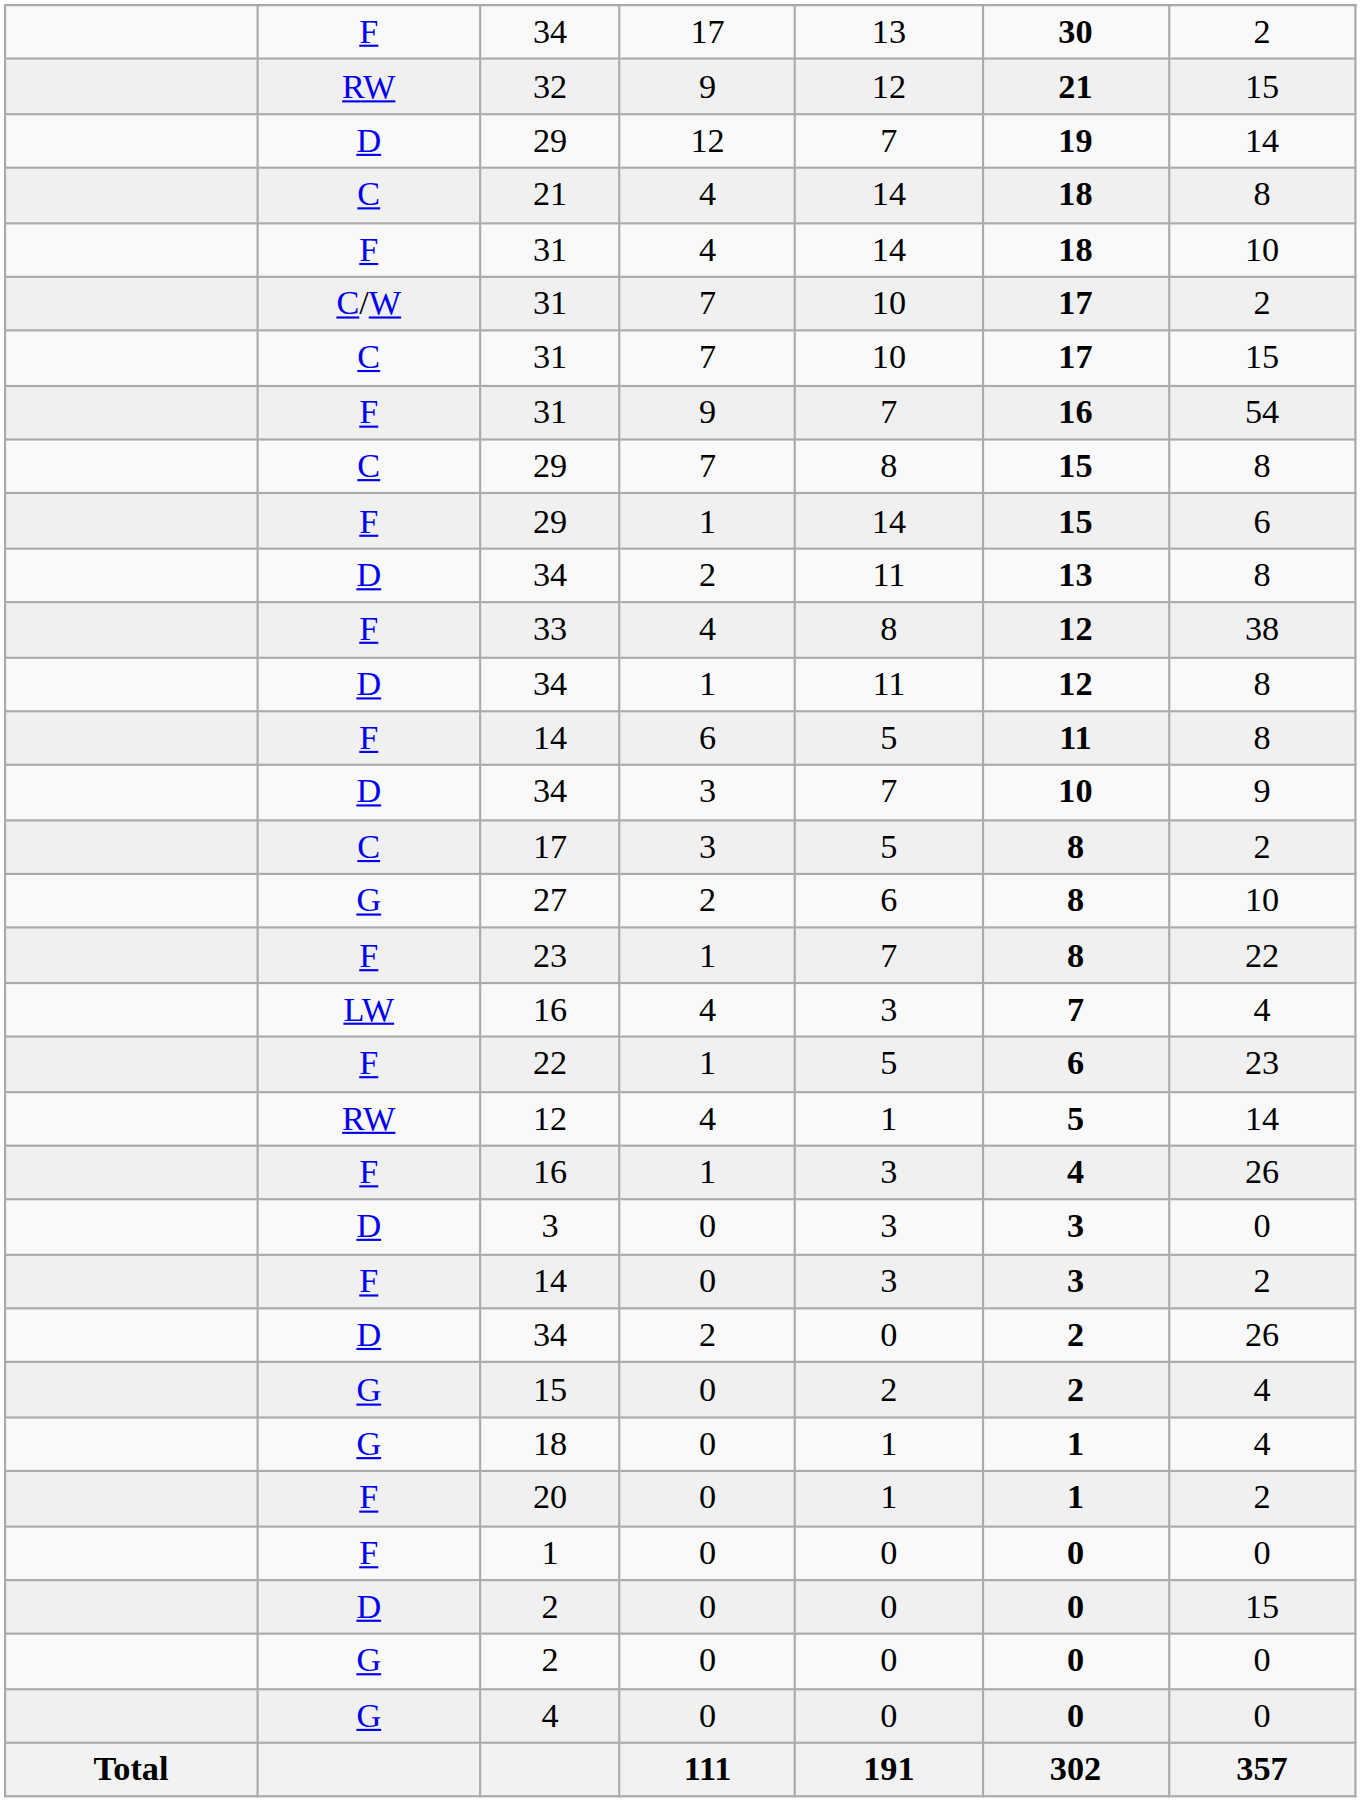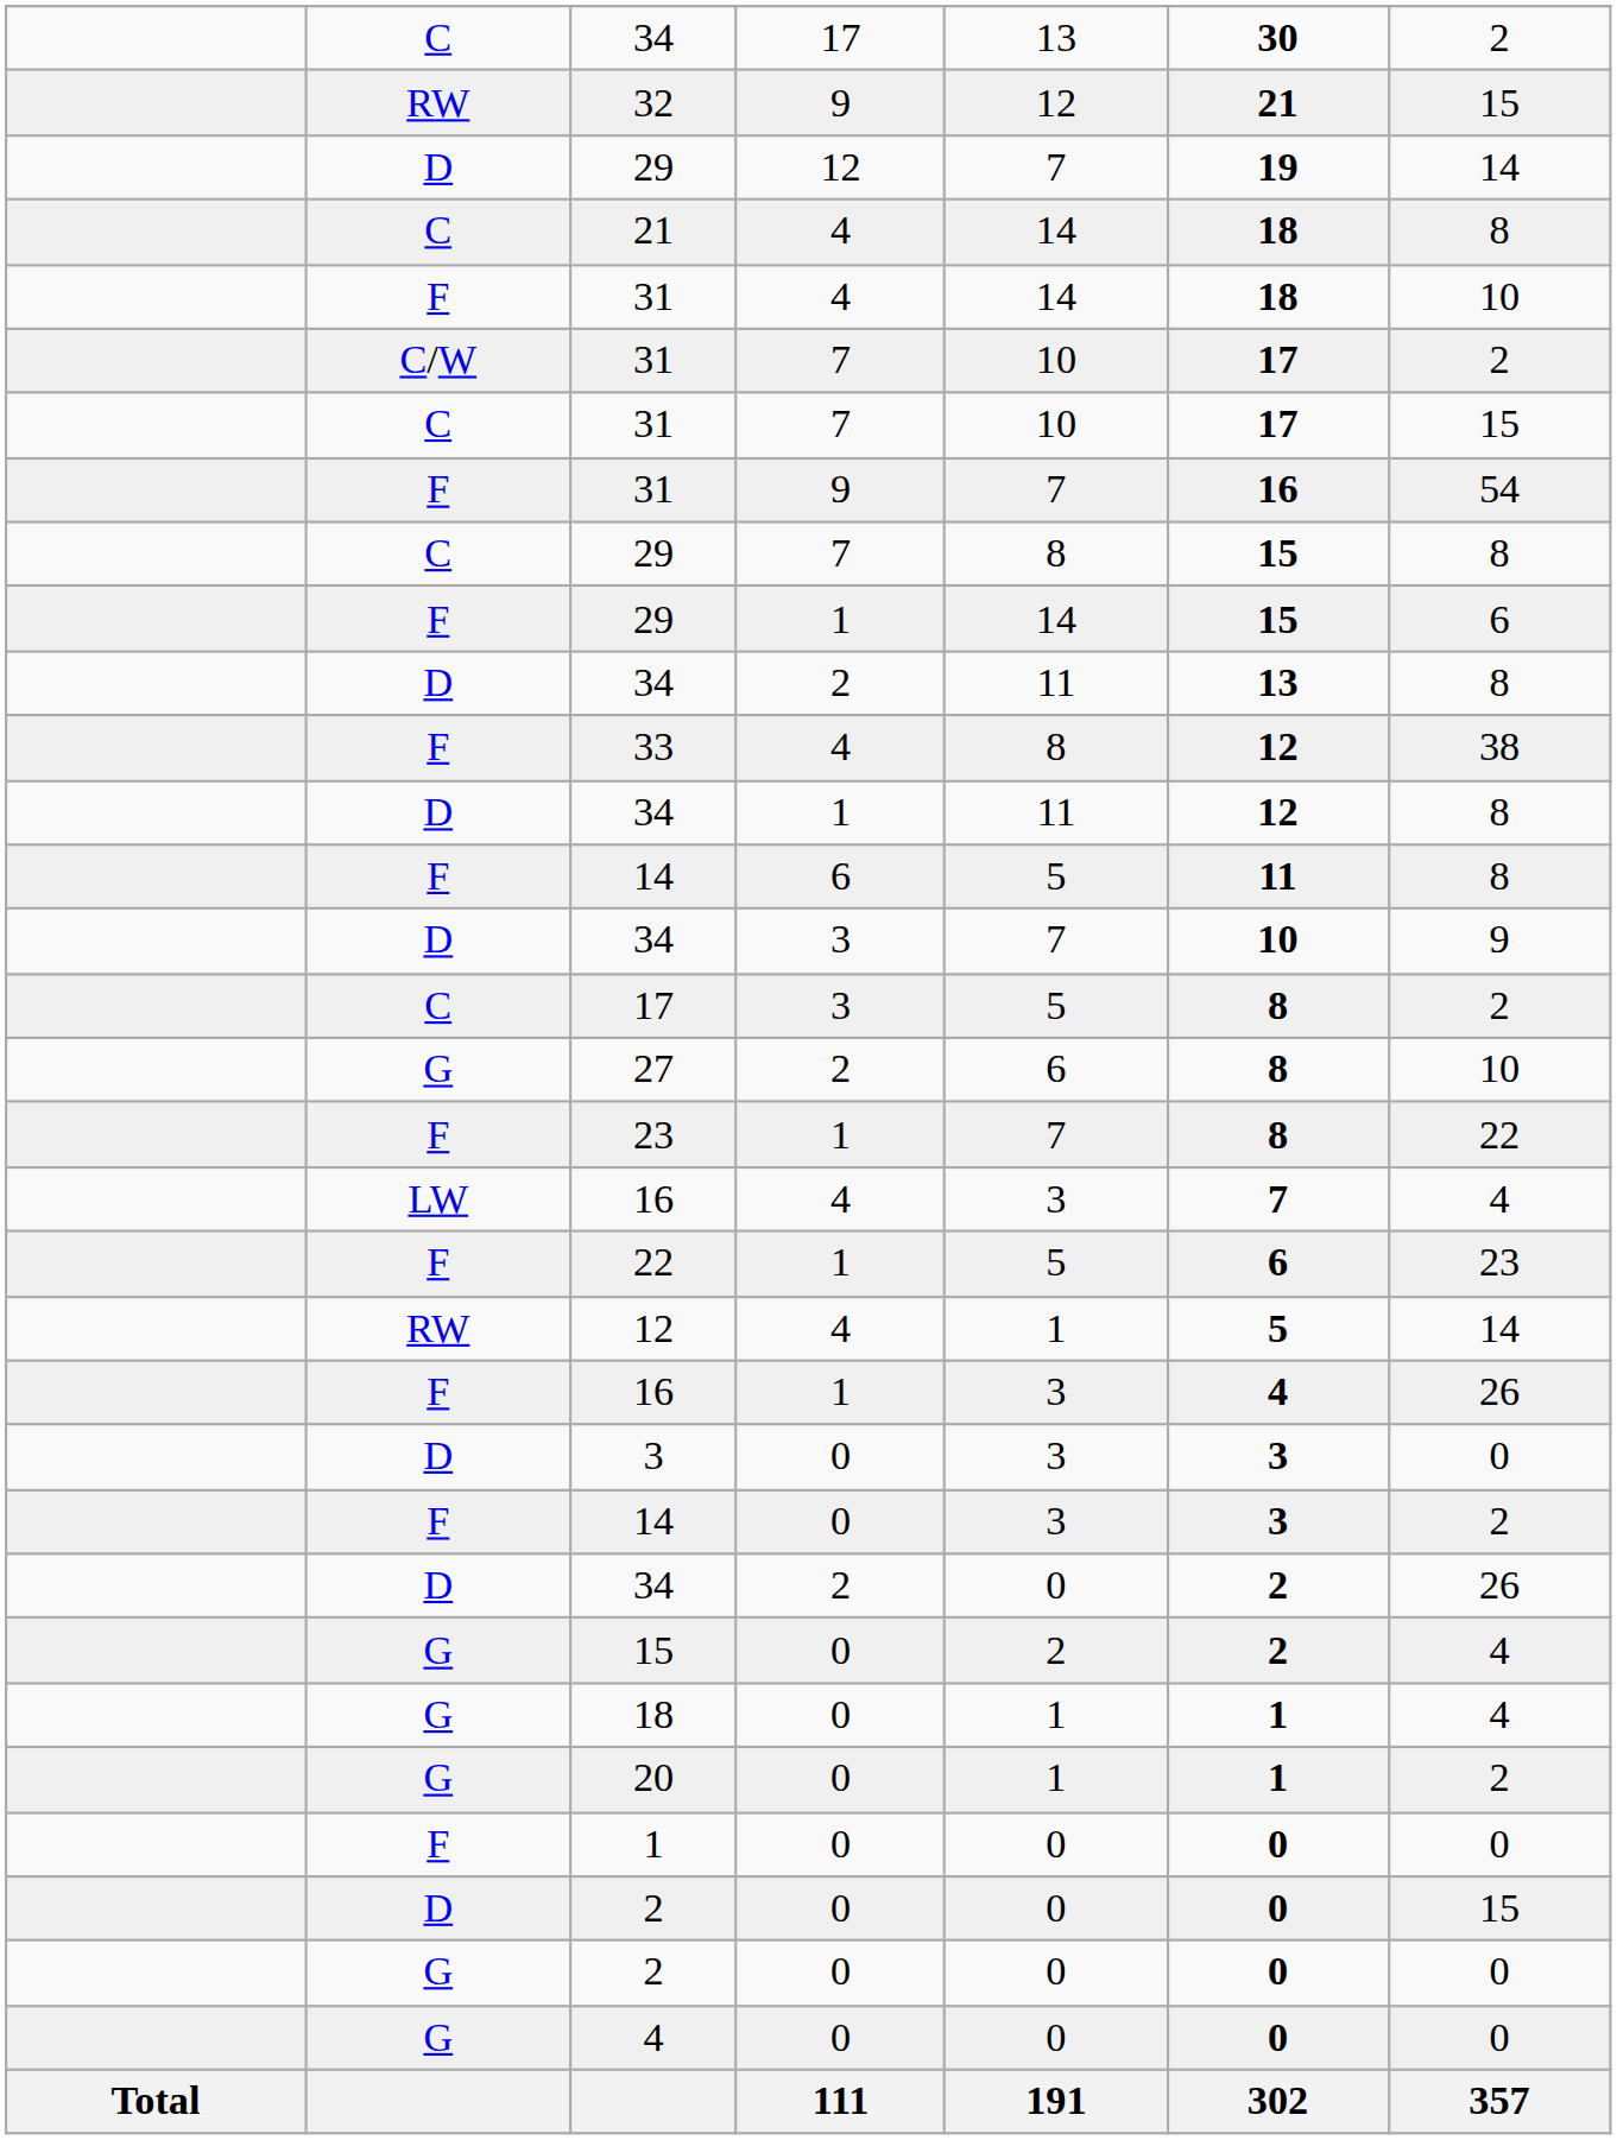 <table class="wikitable sortable" width ="50%">
 <tr align="center">
 </tr>
 <tr align="center" bgcolor="">
 <td></td>
-<td><a href='#'>F</a></td>
+<td><a href='#'>C</a></td>
 <td>34</td>
 <td>17</td>
 <td>13</td>
 <td><strong>30</strong></td>
 <td>2</td>
 </tr>
 <tr align="center" bgcolor="f0f0f0">
 <td></td>
 <td><a href='#'>RW</a></td>
 <td>32</td>
 <td>9</td>
 <td>12</td>
 <td><strong>21</strong></td>
 <td>15</td>
 </tr>
 <tr align="center" bgcolor="">
 <td></td>
 <td><a href='#'>D</a></td>
 <td>29</td>
 <td>12</td>
 <td>7</td>
 <td><strong>19</strong></td>
 <td>14</td>
 </tr>
 <tr align="center" bgcolor="f0f0f0">
 <td></td>
 <td><a href='#'>C</a></td>
 <td>21</td>
 <td>4</td>
 <td>14</td>
 <td><strong>18</strong></td>
 <td>8</td>
 </tr>
 <tr align="center" bgcolor="">
 <td></td>
 <td><a href='#'>F</a></td>
 <td>31</td>
 <td>4</td>
 <td>14</td>
 <td><strong>18</strong></td>
 <td>10</td>
 </tr>
 <tr align="center" bgcolor="f0f0f0">
 <td></td>
 <td><a href='#'>C</a>/<a href='#'>W</a></td>
 <td>31</td>
 <td>7</td>
 <td>10</td>
 <td><strong>17</strong></td>
 <td>2</td>
 </tr>
 <tr align="center" bgcolor="">
 <td></td>
 <td><a href='#'>C</a></td>
 <td>31</td>
 <td>7</td>
 <td>10</td>
 <td><strong>17</strong></td>
 <td>15</td>
 </tr>
 <tr align="center" bgcolor="f0f0f0">
 <td></td>
 <td><a href='#'>F</a></td>
 <td>31</td>
 <td>9</td>
 <td>7</td>
 <td><strong>16</strong></td>
 <td>54</td>
 </tr>
 <tr align="center" bgcolor="">
 <td></td>
 <td><a href='#'>C</a></td>
 <td>29</td>
 <td>7</td>
 <td>8</td>
 <td><strong>15</strong></td>
 <td>8</td>
 </tr>
 <tr align="center" bgcolor="f0f0f0">
 <td></td>
 <td><a href='#'>F</a></td>
 <td>29</td>
 <td>1</td>
 <td>14</td>
 <td><strong>15</strong></td>
 <td>6</td>
 </tr>
 <tr align="center" bgcolor="">
 <td></td>
 <td><a href='#'>D</a></td>
 <td>34</td>
 <td>2</td>
 <td>11</td>
 <td><strong>13</strong></td>
 <td>8</td>
 </tr>
 <tr align="center" bgcolor="f0f0f0">
 <td></td>
 <td><a href='#'>F</a></td>
 <td>33</td>
 <td>4</td>
 <td>8</td>
 <td><strong>12</strong></td>
 <td>38</td>
 </tr>
 <tr align="center" bgcolor="">
 <td></td>
 <td><a href='#'>D</a></td>
 <td>34</td>
 <td>1</td>
 <td>11</td>
 <td><strong>12</strong></td>
 <td>8</td>
 </tr>
 <tr align="center" bgcolor="f0f0f0">
 <td></td>
 <td><a href='#'>F</a></td>
 <td>14</td>
 <td>6</td>
 <td>5</td>
 <td><strong>11</strong></td>
 <td>8</td>
 </tr>
 <tr align="center" bgcolor="">
 <td></td>
 <td><a href='#'>D</a></td>
 <td>34</td>
 <td>3</td>
 <td>7</td>
 <td><strong>10</strong></td>
 <td>9</td>
 </tr>
 <tr align="center" bgcolor="f0f0f0">
 <td></td>
 <td><a href='#'>C</a></td>
 <td>17</td>
 <td>3</td>
 <td>5</td>
 <td><strong>8</strong></td>
 <td>2</td>
 </tr>
 <tr align="center" bgcolor="">
 <td></td>
 <td><a href='#'>G</a></td>
 <td>27</td>
 <td>2</td>
 <td>6</td>
 <td><strong>8</strong></td>
 <td>10</td>
 </tr>
 <tr align="center" bgcolor="f0f0f0">
 <td></td>
 <td><a href='#'>F</a></td>
 <td>23</td>
 <td>1</td>
 <td>7</td>
 <td><strong>8</strong></td>
 <td>22</td>
 </tr>
 <tr align="center" bgcolor="">
 <td></td>
 <td><a href='#'>LW</a></td>
 <td>16</td>
 <td>4</td>
 <td>3</td>
 <td><strong>7</strong></td>
 <td>4</td>
 </tr>
 <tr align="center" bgcolor="f0f0f0">
 <td></td>
 <td><a href='#'>F</a></td>
 <td>22</td>
 <td>1</td>
 <td>5</td>
 <td><strong>6</strong></td>
 <td>23</td>
 </tr>
 <tr align="center" bgcolor="">
 <td></td>
 <td><a href='#'>RW</a></td>
 <td>12</td>
 <td>4</td>
 <td>1</td>
 <td><strong>5</strong></td>
 <td>14</td>
 </tr>
 <tr align="center" bgcolor="f0f0f0">
 <td></td>
 <td><a href='#'>F</a></td>
 <td>16</td>
 <td>1</td>
 <td>3</td>
 <td><strong>4</strong></td>
 <td>26</td>
 </tr>
 <tr align="center" bgcolor="">
 <td></td>
 <td><a href='#'>D</a></td>
 <td>3</td>
 <td>0</td>
 <td>3</td>
 <td><strong>3</strong></td>
 <td>0</td>
 </tr>
 <tr align="center" bgcolor="f0f0f0">
 <td></td>
 <td><a href='#'>F</a></td>
 <td>14</td>
 <td>0</td>
 <td>3</td>
 <td><strong>3</strong></td>
 <td>2</td>
 </tr>
 <tr align="center" bgcolor="">
 <td></td>
 <td><a href='#'>D</a></td>
 <td>34</td>
 <td>2</td>
 <td>0</td>
 <td><strong>2</strong></td>
 <td>26</td>
 </tr>
 <tr align="center" bgcolor="f0f0f0">
 <td></td>
 <td><a href='#'>G</a></td>
 <td>15</td>
 <td>0</td>
 <td>2</td>
 <td><strong>2</strong></td>
 <td>4</td>
 </tr>
 <tr align="center" bgcolor="">
 <td></td>
 <td><a href='#'>G</a></td>
 <td>18</td>
 <td>0</td>
 <td>1</td>
 <td><strong>1</strong></td>
 <td>4</td>
 </tr>
 <tr align="center" bgcolor="f0f0f0">
 <td></td>
-<td><a href='#'>F</a></td>
+<td><a href='#'>G</a></td>
 <td>20</td>
 <td>0</td>
 <td>1</td>
 <td><strong>1</strong></td>
 <td>2</td>
 </tr>
 <tr align="center" bgcolor="">
 <td></td>
 <td><a href='#'>F</a></td>
 <td>1</td>
 <td>0</td>
 <td>0</td>
 <td><strong>0</strong></td>
 <td>0</td>
 </tr>
 <tr align="center" bgcolor="f0f0f0">
 <td></td>
 <td><a href='#'>D</a></td>
 <td>2</td>
 <td>0</td>
 <td>0</td>
 <td><strong>0</strong></td>
 <td>15</td>
 </tr>
 <tr align="center" bgcolor="">
 <td></td>
 <td><a href='#'>G</a></td>
 <td>2</td>
 <td>0</td>
 <td>0</td>
 <td><strong>0</strong></td>
 <td>0</td>
 </tr>
 <tr align="center" bgcolor="f0f0f0">
 <td></td>
 <td><a href='#'>G</a></td>
 <td>4</td>
 <td>0</td>
 <td>0</td>
 <td><strong>0</strong></td>
 <td>0</td>
 </tr>
 <tr>
 <th>Total</th>
 <th></th>
 <th></th>
 <th>111</th>
 <th>191</th>
 <th>302</th>
 <th>357</th>
 </tr>
 </table>
